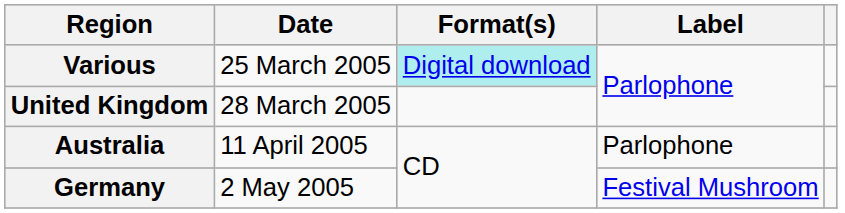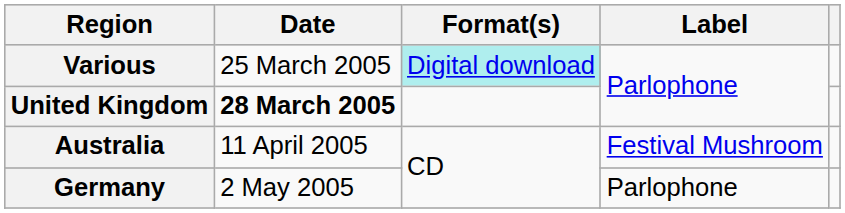 <table class="wikitable plainrowheaders">
 <tr>
 <th scope="col">Region</th>
 <th scope="col">Date</th>
 <th scope="col">Format(s)</th>
 <th scope="col">Label</th>
 <th scope="col"></th>
 </tr>
 <tr>
 <th scope="row">Various</th>
 <td>25 March 2005</td>
 <td style="background: paleturquoise;"><a href='#'>Digital download</a></td>
 <td rowspan="2"><a href='#'>Parlophone</a></td>
 <td></td>
 </tr>
 <tr>
 <th scope="row">United Kingdom</th>
-<td>28 March 2005</td>
+<td><strong>28 March 2005</strong></td>
 <td></td>
 <td></td>
 </tr>
 <tr>
 <th scope="row">Australia</th>
 <td>11 April 2005</td>
 <td rowspan="2">CD</td>
-<td>Parlophone</td>
+<td><a href='#'>Festival Mushroom</a></td>
 <td></td>
 </tr>
 <tr>
 <th scope="row">Germany</th>
 <td>2 May 2005</td>
-<td><a href='#'>Festival Mushroom</a></td>
+<td>Parlophone</td>
 <td></td>
 </tr>
 </table>
